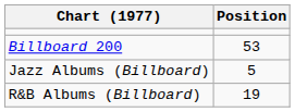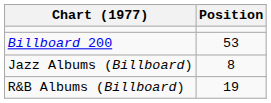 <table class="wikitable sortable">
 <tr>
 <th>Chart (1977)</th>
 <th>Position</th>
 </tr>
 <tr>
 <td></td>
 </tr>
 <tr>
 <td align="left"><a href='#'><em>Billboard</em> 200</a></td>
 <td align="center">53</td>
 </tr>
 <tr>
 <td align="left">Jazz Albums (<em>Billboard</em>)</td>
-<td align="center">5</td>
+<td align="center">8</td>
 </tr>
 <tr>
 <td align="left">R&B Albums (<em>Billboard</em>)</td>
 <td align="center">19</td>
 </tr>
 </table>
